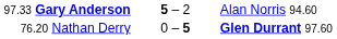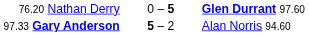 <table style="text-align:center">
 <tr>
 <th width=223></th>
 <th width=100></th>
 <th width=223></th>
 </tr>
 <tr>
+<td align=right><small><span>76.20</span></small> <a href='#'>Nathan Derry</a> </td>
+<td>0 – <strong>5</strong></td>
+<td align=left> <strong><a href='#'>Glen Durrant</a></strong> <small><span>97.60</span></small></td>
+</tr>
+<tr>
 <td align=right><small><span>97.33</span></small> <strong><a href='#'>Gary Anderson</a></strong> </td>
 <td><strong>5</strong> – 2</td>
 <td align=left> <a href='#'>Alan Norris</a> <small><span>94.60</span></small></td>
 </tr>
-<tr>
-<td align=right><small><span>76.20</span></small> <a href='#'>Nathan Derry</a> </td>
-<td>0 – <strong>5</strong></td>
-<td align=left> <strong><a href='#'>Glen Durrant</a></strong> <small><span>97.60</span></small></td>
-</tr>
 </table>
